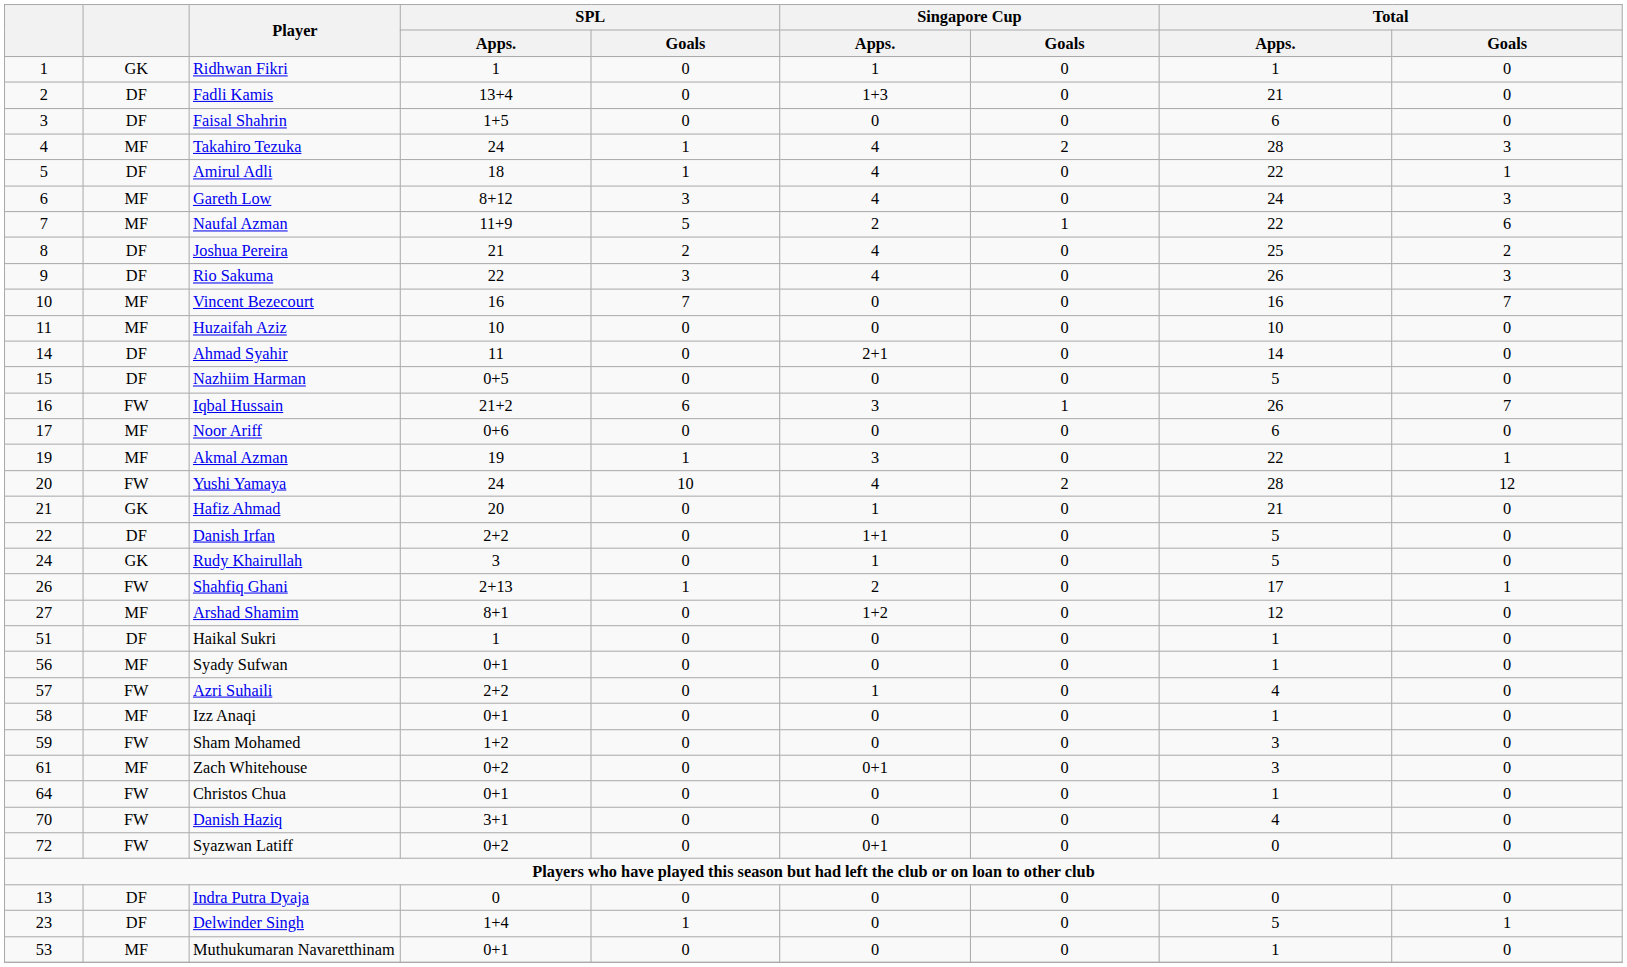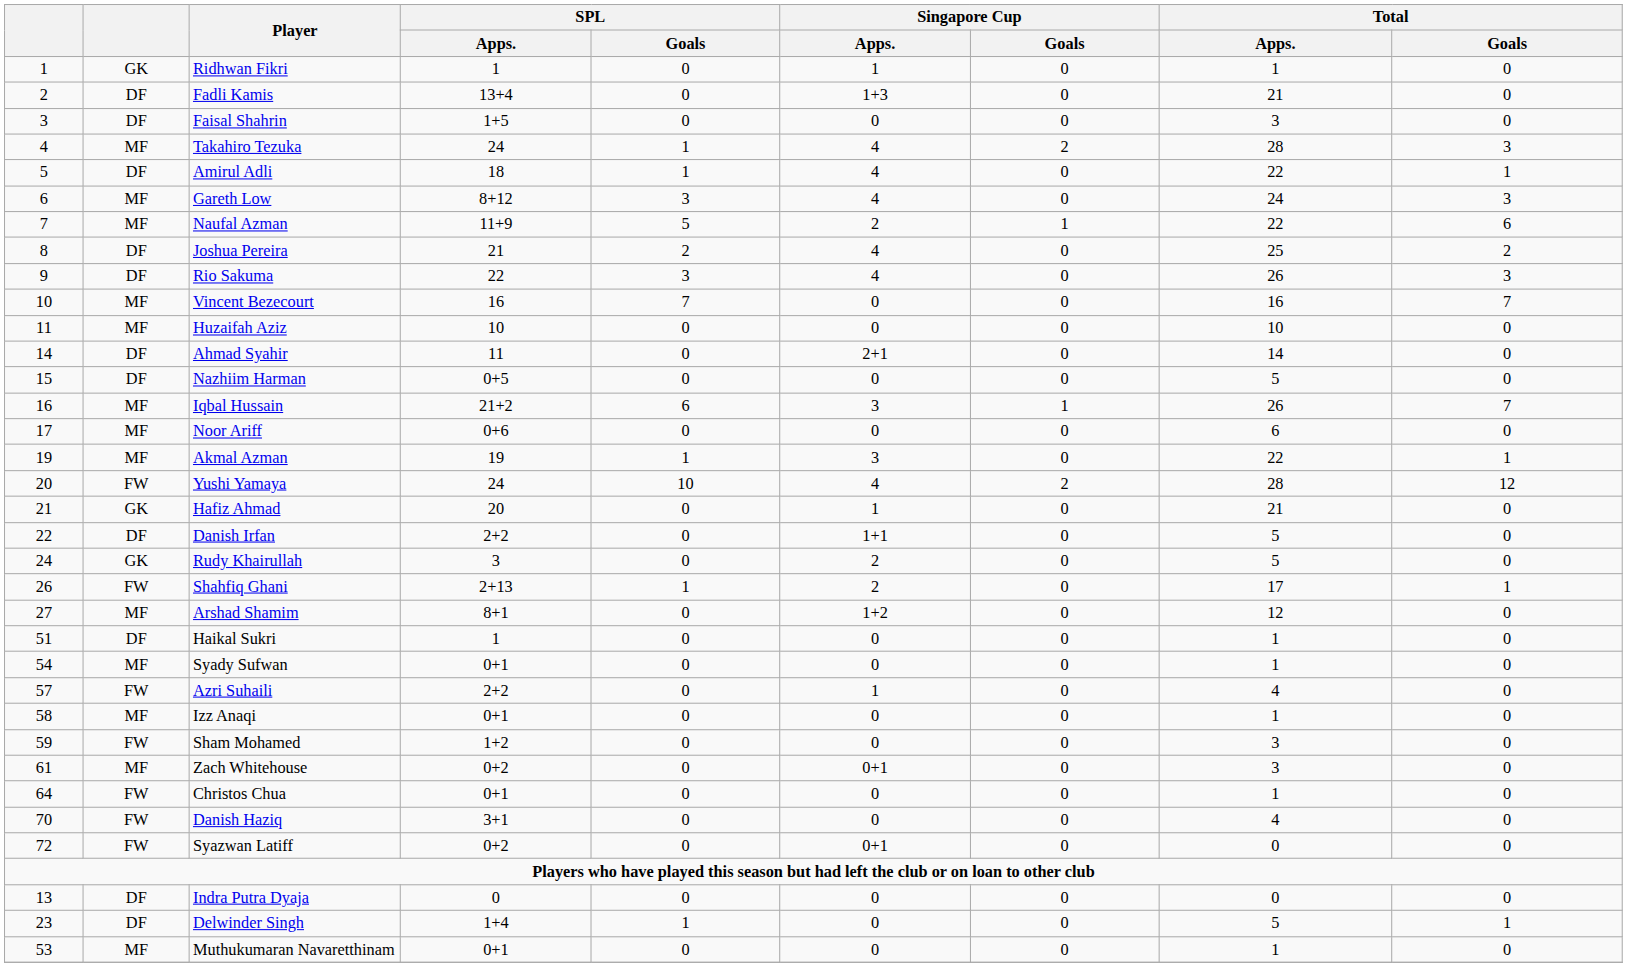 <table class="wikitable" style="text-align:center; font-size:100%; width:80%;">
 <tr>
 <th rowspan=2></th>
 <th rowspan=2></th>
 <th rowspan=2 width="200">Player</th>
 <th colspan=2 width="105">SPL</th>
 <th colspan=2 width="105">Singapore Cup</th>
 <th colspan=2 width="130">Total</th>
 </tr>
 <tr>
 <th>Apps.</th>
 <th>Goals</th>
 <th>Apps.</th>
 <th>Goals</th>
 <th>Apps.</th>
 <th>Goals</th>
 </tr>
 <tr>
 <td>1</td>
 <td>GK</td>
 <td align="left"> <a href='#'>Ridhwan Fikri</a></td>
 <td>1</td>
 <td>0</td>
 <td>1</td>
 <td>0</td>
 <td>1</td>
 <td>0</td>
 </tr>
 <tr>
 <td>2</td>
 <td>DF</td>
 <td align="left"> <a href='#'>Fadli Kamis</a></td>
 <td>13+4</td>
 <td>0</td>
 <td>1+3</td>
 <td>0</td>
 <td>21</td>
 <td>0</td>
 </tr>
 <tr>
 <td>3</td>
 <td>DF</td>
 <td align="left"> <a href='#'>Faisal Shahrin</a></td>
 <td>1+5</td>
 <td>0</td>
 <td>0</td>
 <td>0</td>
-<td>6</td>
+<td>3</td>
 <td>0</td>
 </tr>
 <tr>
 <td>4</td>
 <td>MF</td>
 <td align="left"> <a href='#'>Takahiro Tezuka</a></td>
 <td>24</td>
 <td>1</td>
 <td>4</td>
 <td>2</td>
 <td>28</td>
 <td>3</td>
 </tr>
 <tr>
 <td>5</td>
 <td>DF</td>
 <td align="left"> <a href='#'>Amirul Adli</a></td>
 <td>18</td>
 <td>1</td>
 <td>4</td>
 <td>0</td>
 <td>22</td>
 <td>1</td>
 </tr>
 <tr>
 <td>6</td>
 <td>MF</td>
 <td align="left"> <a href='#'>Gareth Low</a></td>
 <td>8+12</td>
 <td>3</td>
 <td>4</td>
 <td>0</td>
 <td>24</td>
 <td>3</td>
 </tr>
 <tr>
 <td>7</td>
 <td>MF</td>
 <td align="left"> <a href='#'>Naufal Azman</a></td>
 <td>11+9</td>
 <td>5</td>
 <td>2</td>
 <td>1</td>
 <td>22</td>
 <td>6</td>
 </tr>
 <tr>
 <td>8</td>
 <td>DF</td>
 <td align="left"> <a href='#'>Joshua Pereira</a></td>
 <td>21</td>
 <td>2</td>
 <td>4</td>
 <td>0</td>
 <td>25</td>
 <td>2</td>
 </tr>
 <tr>
 <td>9</td>
 <td>DF</td>
 <td align="left"> <a href='#'>Rio Sakuma</a></td>
 <td>22</td>
 <td>3</td>
 <td>4</td>
 <td>0</td>
 <td>26</td>
 <td>3</td>
 </tr>
 <tr>
 <td>10</td>
 <td>MF</td>
 <td align="left"> <a href='#'>Vincent Bezecourt</a></td>
 <td>16</td>
 <td>7</td>
 <td>0</td>
 <td>0</td>
 <td>16</td>
 <td>7</td>
 </tr>
 <tr>
 <td>11</td>
 <td>MF</td>
 <td align="left"> <a href='#'>Huzaifah Aziz</a></td>
 <td>10</td>
 <td>0</td>
 <td>0</td>
 <td>0</td>
 <td>10</td>
 <td>0</td>
 </tr>
 <tr>
 <td>14</td>
 <td>DF</td>
 <td align="left"> <a href='#'>Ahmad Syahir</a></td>
 <td>11</td>
 <td>0</td>
 <td>2+1</td>
 <td>0</td>
 <td>14</td>
 <td>0</td>
 </tr>
 <tr>
 <td>15</td>
 <td>DF</td>
 <td align="left"> <a href='#'>Nazhiim Harman</a></td>
 <td>0+5</td>
 <td>0</td>
 <td>0</td>
 <td>0</td>
 <td>5</td>
 <td>0</td>
 </tr>
 <tr>
 <td>16</td>
-<td>FW</td>
+<td>MF</td>
 <td align="left"> <a href='#'>Iqbal Hussain</a></td>
 <td>21+2</td>
 <td>6</td>
 <td>3</td>
 <td>1</td>
 <td>26</td>
 <td>7</td>
 </tr>
 <tr>
 <td>17</td>
 <td>MF</td>
 <td align="left"> <a href='#'>Noor Ariff</a></td>
 <td>0+6</td>
 <td>0</td>
 <td>0</td>
 <td>0</td>
 <td>6</td>
 <td>0</td>
 </tr>
 <tr>
 <td>19</td>
 <td>MF</td>
 <td align="left"> <a href='#'>Akmal Azman</a></td>
 <td>19</td>
 <td>1</td>
 <td>3</td>
 <td>0</td>
 <td>22</td>
 <td>1</td>
 </tr>
 <tr>
 <td>20</td>
 <td>FW</td>
 <td align="left"> <a href='#'>Yushi Yamaya</a></td>
 <td>24</td>
 <td>10</td>
 <td>4</td>
 <td>2</td>
 <td>28</td>
 <td>12</td>
 </tr>
 <tr>
 <td>21</td>
 <td>GK</td>
 <td align="left"> <a href='#'>Hafiz Ahmad</a></td>
 <td>20</td>
 <td>0</td>
 <td>1</td>
 <td>0</td>
 <td>21</td>
 <td>0</td>
 </tr>
 <tr>
 <td>22</td>
 <td>DF</td>
 <td align="left"> <a href='#'>Danish Irfan</a></td>
 <td>2+2</td>
 <td>0</td>
 <td>1+1</td>
 <td>0</td>
 <td>5</td>
 <td>0</td>
 </tr>
 <tr>
 <td>24</td>
 <td>GK</td>
 <td align="left"> <a href='#'>Rudy Khairullah</a></td>
 <td>3</td>
 <td>0</td>
-<td>1</td>
+<td>2</td>
 <td>0</td>
 <td>5</td>
 <td>0</td>
 </tr>
 <tr>
 <td>26</td>
 <td>FW</td>
 <td align="left"> <a href='#'>Shahfiq Ghani</a></td>
 <td>2+13</td>
 <td>1</td>
 <td>2</td>
 <td>0</td>
 <td>17</td>
 <td>1</td>
 </tr>
 <tr>
 <td>27</td>
 <td>MF</td>
 <td align="left"> <a href='#'>Arshad Shamim</a></td>
 <td>8+1</td>
 <td>0</td>
 <td>1+2</td>
 <td>0</td>
 <td>12</td>
 <td>0</td>
 </tr>
 <tr>
 <td>51</td>
 <td>DF</td>
 <td align="left"> Haikal Sukri</td>
 <td>1</td>
 <td>0</td>
 <td>0</td>
 <td>0</td>
 <td>1</td>
 <td>0</td>
 </tr>
 <tr>
-<td>56</td>
+<td>54</td>
 <td>MF</td>
 <td align="left"> Syady Sufwan</td>
 <td>0+1</td>
 <td>0</td>
 <td>0</td>
 <td>0</td>
 <td>1</td>
 <td>0</td>
 </tr>
 <tr>
 <td>57</td>
 <td>FW</td>
 <td align="left"> <a href='#'>Azri Suhaili</a></td>
 <td>2+2</td>
 <td>0</td>
 <td>1</td>
 <td>0</td>
 <td>4</td>
 <td>0</td>
 </tr>
 <tr>
 <td>58</td>
 <td>MF</td>
 <td align="left"> Izz Anaqi</td>
 <td>0+1</td>
 <td>0</td>
 <td>0</td>
 <td>0</td>
 <td>1</td>
 <td>0</td>
 </tr>
 <tr>
 <td>59</td>
 <td>FW</td>
 <td align="left"> Sham Mohamed</td>
 <td>1+2</td>
 <td>0</td>
 <td>0</td>
 <td>0</td>
 <td>3</td>
 <td>0</td>
 </tr>
 <tr>
 <td>61</td>
 <td>MF</td>
 <td align="left"> Zach Whitehouse</td>
 <td>0+2</td>
 <td>0</td>
 <td>0+1</td>
 <td>0</td>
 <td>3</td>
 <td>0</td>
 </tr>
 <tr>
 <td>64</td>
 <td>FW</td>
 <td align="left"> Christos Chua</td>
 <td>0+1</td>
 <td>0</td>
 <td>0</td>
 <td>0</td>
 <td>1</td>
 <td>0</td>
 </tr>
 <tr>
 <td>70</td>
 <td>FW</td>
 <td align="left"> <a href='#'>Danish Haziq</a></td>
 <td>3+1</td>
 <td>0</td>
 <td>0</td>
 <td>0</td>
 <td>4</td>
 <td>0</td>
 </tr>
 <tr>
 <td>72</td>
 <td>FW</td>
 <td align="left"> Syazwan Latiff</td>
 <td>0+2</td>
 <td>0</td>
 <td>0+1</td>
 <td>0</td>
 <td>0</td>
 <td>0</td>
 </tr>
 <tr>
 <td colspan="17"><strong>Players who have played this season but had left the club or on loan to other club</strong></td>
 </tr>
 <tr>
 <td>13</td>
 <td>DF</td>
 <td align="left"> <a href='#'>Indra Putra Dyaja</a></td>
 <td>0</td>
 <td>0</td>
 <td>0</td>
 <td>0</td>
 <td>0</td>
 <td>0</td>
 </tr>
 <tr>
 <td>23</td>
 <td>DF</td>
 <td align="left"> <a href='#'>Delwinder Singh</a></td>
 <td>1+4</td>
 <td>1</td>
 <td>0</td>
 <td>0</td>
 <td>5</td>
 <td>1</td>
 </tr>
 <tr>
 <td>53</td>
 <td>MF</td>
 <td align="left"> Muthukumaran Navaretthinam</td>
 <td>0+1</td>
 <td>0</td>
 <td>0</td>
 <td>0</td>
 <td>1</td>
 <td>0</td>
 </tr>
 <tr>
 </tr>
 </table>
